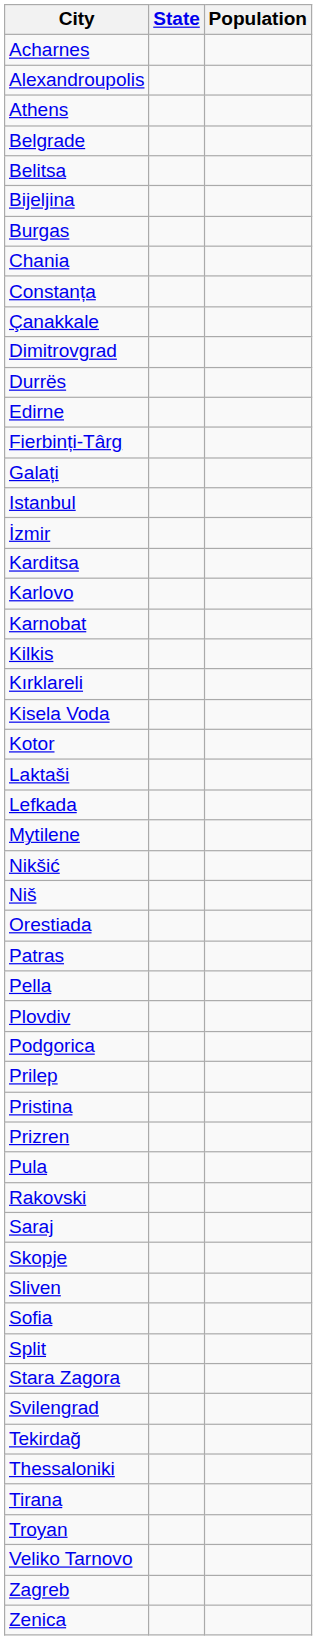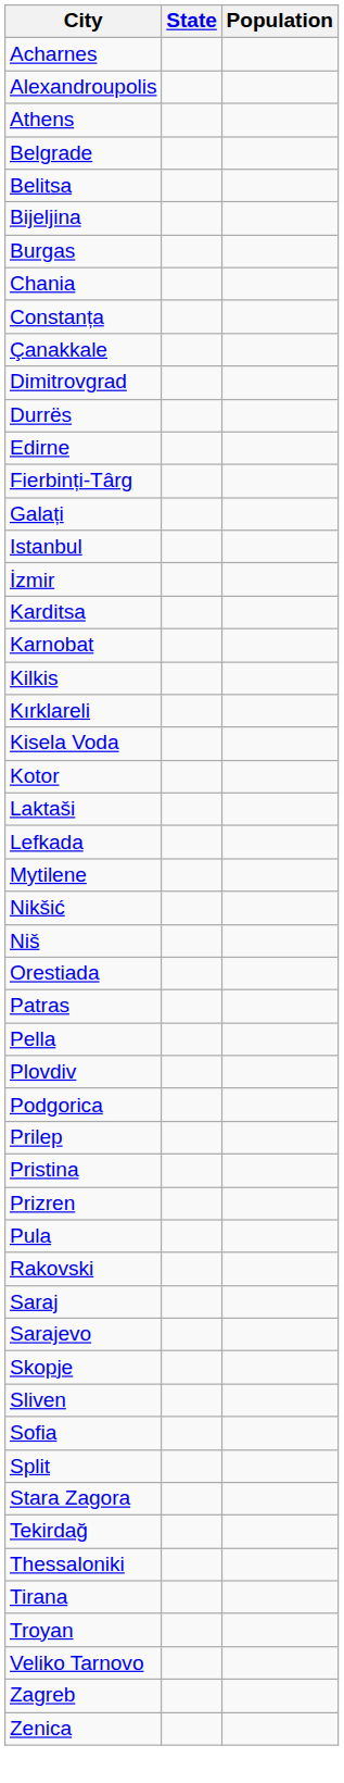 <table class="wikitable sortable">
 <tr>
 <th>City</th>
 <th><a href='#'>State</a></th>
 <th>Population</th>
 </tr>
 <tr>
 <td><a href='#'>Acharnes</a></td>
 <td></td>
 <td></td>
 </tr>
 <tr>
 <td><a href='#'>Alexandroupolis</a></td>
 <td></td>
 <td></td>
 </tr>
 <tr>
 <td><a href='#'>Athens</a></td>
 <td></td>
 <td></td>
 </tr>
 <tr>
 <td><a href='#'>Belgrade</a></td>
 <td></td>
 <td></td>
 </tr>
 <tr>
 <td><a href='#'>Belitsa</a></td>
 <td></td>
 <td></td>
 </tr>
 <tr>
 <td><a href='#'>Bijeljina</a></td>
 <td></td>
 <td></td>
 </tr>
 <tr>
 <td><a href='#'>Burgas</a></td>
 <td></td>
 <td></td>
 </tr>
 <tr>
 <td><a href='#'>Chania</a></td>
 <td></td>
 <td></td>
 </tr>
 <tr>
 <td><a href='#'>Constanța</a></td>
 <td></td>
 <td></td>
 </tr>
 <tr>
 <td><a href='#'>Çanakkale</a></td>
 <td></td>
 <td></td>
 </tr>
 <tr>
 <td><a href='#'>Dimitrovgrad</a></td>
 <td></td>
 <td></td>
 </tr>
 <tr>
 <td><a href='#'>Durrës</a></td>
 <td></td>
 <td></td>
 </tr>
 <tr>
 <td><a href='#'>Edirne</a></td>
 <td></td>
 <td></td>
 </tr>
 <tr>
 <td><a href='#'>Fierbinți-Târg</a></td>
 <td></td>
 <td></td>
 </tr>
 <tr>
 <td><a href='#'>Galați</a></td>
 <td></td>
 <td></td>
 </tr>
 <tr>
 <td><a href='#'>Istanbul</a></td>
 <td></td>
 <td></td>
 </tr>
 <tr>
 <td><a href='#'>İzmir</a></td>
 <td></td>
 <td></td>
 </tr>
 <tr>
 <td><a href='#'>Karditsa</a></td>
-<td></td>
-<td></td>
-</tr>
-<tr>
-<td><a href='#'>Karlovo</a></td>
 <td></td>
 <td></td>
 </tr>
 <tr>
 <td><a href='#'>Karnobat</a></td>
 <td></td>
 <td></td>
 </tr>
 <tr>
 <td><a href='#'>Kilkis</a></td>
 <td></td>
 <td></td>
 </tr>
 <tr>
 <td><a href='#'>Kırklareli</a></td>
 <td></td>
 <td></td>
 </tr>
 <tr>
 <td><a href='#'>Kisela Voda</a></td>
 <td></td>
 <td></td>
 </tr>
 <tr>
 <td><a href='#'>Kotor</a></td>
 <td></td>
 <td></td>
 </tr>
 <tr>
 <td><a href='#'>Laktaši</a></td>
 <td></td>
 <td></td>
 </tr>
 <tr>
 <td><a href='#'>Lefkada</a></td>
 <td></td>
 <td></td>
 </tr>
 <tr>
 <td><a href='#'>Mytilene</a></td>
 <td></td>
 <td></td>
 </tr>
 <tr>
 <td><a href='#'>Nikšić</a></td>
 <td></td>
 <td></td>
 </tr>
 <tr>
 <td><a href='#'>Niš</a></td>
 <td></td>
 <td></td>
 </tr>
 <tr>
 <td><a href='#'>Orestiada</a></td>
 <td></td>
 <td></td>
 </tr>
 <tr>
 <td><a href='#'>Patras</a></td>
 <td></td>
 <td></td>
 </tr>
 <tr>
 <td><a href='#'>Pella</a></td>
 <td></td>
 <td></td>
 </tr>
 <tr>
 <td><a href='#'>Plovdiv</a></td>
 <td></td>
 <td></td>
 </tr>
 <tr>
 <td><a href='#'>Podgorica</a></td>
 <td></td>
 <td></td>
 </tr>
 <tr>
 <td><a href='#'>Prilep</a></td>
 <td></td>
 <td></td>
 </tr>
 <tr>
 <td><a href='#'>Pristina</a></td>
 <td></td>
 <td></td>
 </tr>
 <tr>
 <td><a href='#'>Prizren</a></td>
 <td></td>
 <td></td>
 </tr>
 <tr>
 <td><a href='#'>Pula</a></td>
 <td></td>
 <td></td>
 </tr>
 <tr>
 <td><a href='#'>Rakovski</a></td>
 <td></td>
 <td></td>
 </tr>
 <tr>
 <td><a href='#'>Saraj</a></td>
 <td></td>
 <td></td>
 </tr>
 <tr>
+<td><a href='#'>Sarajevo</a></td>
+<td></td>
+<td></td>
+</tr>
+<tr>
 <td><a href='#'>Skopje</a></td>
 <td></td>
 <td></td>
 </tr>
 <tr>
 <td><a href='#'>Sliven</a></td>
 <td></td>
 <td></td>
 </tr>
 <tr>
 <td><a href='#'>Sofia</a></td>
 <td></td>
 <td></td>
 </tr>
 <tr>
 <td><a href='#'>Split</a></td>
 <td></td>
 <td></td>
 </tr>
 <tr>
 <td><a href='#'>Stara Zagora</a></td>
-<td></td>
-<td></td>
-</tr>
-<tr>
-<td><a href='#'>Svilengrad</a></td>
 <td></td>
 <td></td>
 </tr>
 <tr>
 <td><a href='#'>Tekirdağ</a></td>
 <td></td>
 <td></td>
 </tr>
 <tr>
 <td><a href='#'>Thessaloniki</a></td>
 <td></td>
 <td></td>
 </tr>
 <tr>
 <td><a href='#'>Tirana</a></td>
 <td></td>
 <td></td>
 </tr>
 <tr>
 <td><a href='#'>Troyan</a></td>
 <td></td>
 <td></td>
 </tr>
 <tr>
 <td><a href='#'>Veliko Tarnovo</a></td>
 <td></td>
 <td></td>
 </tr>
 <tr>
 <td><a href='#'>Zagreb</a></td>
 <td></td>
 <td></td>
 </tr>
 <tr>
 <td><a href='#'>Zenica</a></td>
 <td></td>
 <td></td>
 </tr>
 </table>
